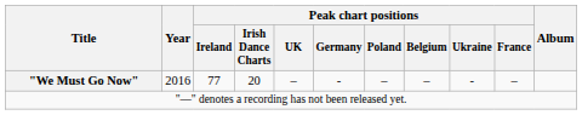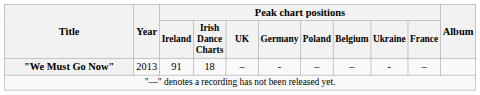 <table class="wikitable plainrowheaders" style="text-align:center;">
 <tr>
 <th scope="col" rowspan="2" style="width:12em;">Title</th>
 <th scope="col" rowspan="2">Year</th>
 <th scope="col" colspan="8">Peak chart positions</th>
 <th scope="col" rowspan="2">Album</th>
 </tr>
 <tr>
 <th scope="col" style="width:3em;font-size:90%;">Ireland</th>
 <th scope="col" style="width:3em;font-size:90%;">Irish Dance Charts</th>
 <th scope="col" style="width:3em;font-size:90%;">UK</th>
 <th scope="col" style="width:3em;font-size:90%;">Germany</th>
 <th scope="col" style="width:3em;font-size:90%;">Poland</th>
 <th scope="col" style="width:3em;font-size:90%;">Belgium</th>
 <th scope="col" style="width:3em;font-size:90%;">Ukraine</th>
 <th scope="col" style="width:3em;font-size:90%;">France</th>
 </tr>
 <tr>
 <th scope="row">"We Must Go Now"</th>
-<td>2016</td>
-<td>77</td>
-<td>20</td>
+<td>2013</td>
+<td>91</td>
+<td>18</td>
 <td>–</td>
 <td>-</td>
 <td>–</td>
 <td>–</td>
 <td>-</td>
 <td>–</td>
 <td></td>
 </tr>
 <tr>
 <td colspan="15" style="font-size:90%">"—" denotes a recording has not been released yet.</td>
 </tr>
 </table>
